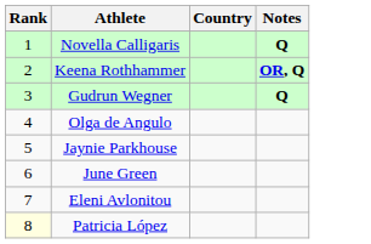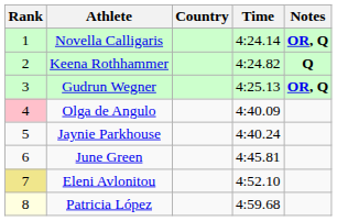 <table class="wikitable sortable" style="text-align:center">
 <tr>
 <th>Rank</th>
 <th>Athlete</th>
 <th>Country</th>
+<th>Time</th>
 <th>Notes</th>
 </tr>
 <tr bgcolor=ccffcc>
 <td>1</td>
 <td><a href='#'>Novella Calligaris</a></td>
 <td align=left></td>
-<td><strong> Q </strong></td>
+<td>4:24.14</td>
+<td><strong><a href='#'>OR</a>, Q</strong></td>
 </tr>
 <tr bgcolor=ccffcc>
 <td>2</td>
 <td><a href='#'>Keena Rothhammer</a></td>
 <td align=left></td>
-<td><strong><a href='#'>OR</a>, Q</strong></td>
+<td>4:24.82</td>
+<td><strong> Q </strong></td>
 </tr>
 <tr bgcolor=ccffcc>
 <td>3</td>
 <td><a href='#'>Gudrun Wegner</a></td>
 <td align=left></td>
-<td><strong>Q</strong></td>
+<td>4:25.13</td>
+<td><strong><a href='#'>OR</a>, Q</strong></td>
 </tr>
 <tr>
-<td>4</td>
+<td style="background: pink;">4</td>
 <td><a href='#'>Olga de Angulo</a></td>
 <td align=left></td>
+<td>4:40.09</td>
 <td><strong> </strong></td>
 </tr>
 <tr>
 <td>5</td>
 <td><a href='#'>Jaynie Parkhouse</a></td>
 <td align=left></td>
+<td>4:40.24</td>
 <td><strong> </strong></td>
 </tr>
 <tr>
 <td>6</td>
 <td><a href='#'>June Green</a></td>
 <td align=left></td>
+<td>4:45.81</td>
 <td><strong> </strong></td>
 </tr>
 <tr>
-<td>7</td>
+<td style="background: khaki;">7</td>
 <td><a href='#'>Eleni Avlonitou</a></td>
 <td align=left></td>
+<td>4:52.10</td>
 <td><strong> </strong></td>
 </tr>
 <tr>
 <td style="background: lightyellow;">8</td>
 <td><a href='#'>Patricia López</a></td>
 <td align=left></td>
+<td>4:59.68</td>
 <td><strong> </strong></td>
 </tr>
 </table>
